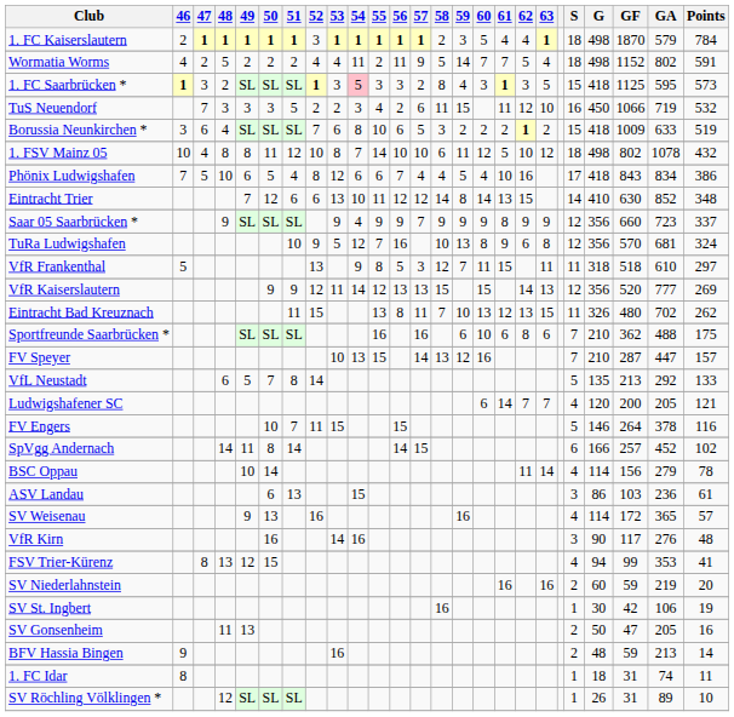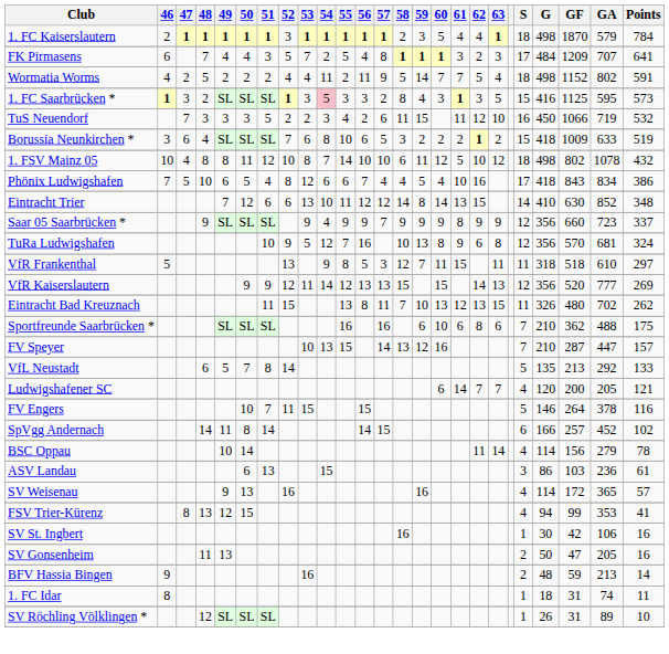 <table class="wikitable">
 <tr>
 <th>Club</th>
 <th><a href='#'>46</a></th>
 <th><a href='#'>47</a></th>
 <th><a href='#'>48</a></th>
 <th><a href='#'>49</a></th>
 <th><a href='#'>50</a></th>
 <th><a href='#'>51</a></th>
 <th><a href='#'>52</a></th>
 <th><a href='#'>53</a></th>
 <th><a href='#'>54</a></th>
 <th><a href='#'>55</a></th>
 <th><a href='#'>56</a></th>
 <th><a href='#'>57</a></th>
 <th><a href='#'>58</a></th>
 <th><a href='#'>59</a></th>
 <th><a href='#'>60</a></th>
 <th><a href='#'>61</a></th>
 <th><a href='#'>62</a></th>
 <th><a href='#'>63</a></th>
 <th></th>
 <th>S</th>
 <th>G</th>
 <th>GF</th>
 <th>GA</th>
 <th>Points</th>
 </tr>
 <tr align="center">
 <td align="left"><a href='#'>1. FC Kaiserslautern</a></td>
 <td>2</td>
 <td bgcolor="#ffffbf"><strong>1</strong></td>
 <td bgcolor="#ffffbf"><strong>1</strong></td>
 <td bgcolor="#ffffbf"><strong>1</strong></td>
 <td bgcolor="#ffffbf"><strong>1</strong></td>
 <td bgcolor="#ffffbf"><strong>1</strong></td>
 <td>3</td>
 <td bgcolor="#ffffbf"><strong>1</strong></td>
 <td bgcolor="#ffffbf"><strong>1</strong></td>
 <td bgcolor="#ffffbf"><strong>1</strong></td>
 <td bgcolor="#ffffbf"><strong>1</strong></td>
 <td bgcolor="#ffffbf"><strong>1</strong></td>
 <td>2</td>
 <td>3</td>
 <td>5</td>
 <td>4</td>
 <td>4</td>
 <td bgcolor="#ffffbf"><strong>1</strong></td>
 <td></td>
 <td>18</td>
 <td>498</td>
 <td>1870</td>
 <td>579</td>
 <td>784</td>
 </tr>
 <tr>
 </tr>
+<tr align="center">
+<td align="left"><a href='#'>FK Pirmasens</a></td>
+<td>6</td>
+<td></td>
+<td>7</td>
+<td>4</td>
+<td>4</td>
+<td>3</td>
+<td>5</td>
+<td>7</td>
+<td>2</td>
+<td>5</td>
+<td>4</td>
+<td>8</td>
+<td bgcolor="#ffffbf"><strong>1</strong></td>
+<td bgcolor="#ffffbf"><strong>1</strong></td>
+<td bgcolor="#ffffbf"><strong>1</strong></td>
+<td>3</td>
+<td>2</td>
+<td>3</td>
+<td></td>
+<td>17</td>
+<td>484</td>
+<td>1209</td>
+<td>707</td>
+<td>641</td>
+</tr>
 <tr>
 </tr>
 <tr align="center">
 <td align="left"><a href='#'>Wormatia Worms</a></td>
 <td>4</td>
 <td>2</td>
 <td>5</td>
 <td>2</td>
 <td>2</td>
 <td>2</td>
 <td>4</td>
 <td>4</td>
 <td>11</td>
 <td>2</td>
 <td>11</td>
 <td>9</td>
 <td>5</td>
 <td>14</td>
 <td>7</td>
 <td>7</td>
 <td>5</td>
 <td>4</td>
 <td></td>
 <td>18</td>
 <td>498</td>
 <td>1152</td>
 <td>802</td>
 <td>591</td>
 </tr>
 <tr>
 </tr>
 <tr align="center">
 <td align="left"><a href='#'>1. FC Saarbrücken</a> *</td>
 <td bgcolor="#ffffbf"><strong>1</strong></td>
 <td>3</td>
 <td>2</td>
 <td bgcolor="#dfffdf">SL</td>
 <td bgcolor="#dfffdf">SL</td>
 <td bgcolor="#dfffdf">SL</td>
 <td bgcolor="#ffffbf"><strong>1</strong></td>
 <td>3</td>
 <td style="background: pink;">5</td>
 <td>3</td>
 <td>3</td>
 <td>2</td>
 <td>8</td>
 <td>4</td>
 <td>3</td>
 <td bgcolor="#ffffbf"><strong>1</strong></td>
 <td>3</td>
 <td>5</td>
 <td></td>
 <td>15</td>
-<td>418</td>
+<td>416</td>
 <td>1125</td>
 <td>595</td>
 <td>573</td>
 </tr>
 <tr>
 </tr>
 <tr align="center">
 <td align="left"><a href='#'>TuS Neuendorf</a></td>
 <td></td>
 <td>7</td>
 <td>3</td>
 <td>3</td>
 <td>3</td>
 <td>5</td>
 <td>2</td>
 <td>2</td>
 <td>3</td>
 <td>4</td>
 <td>2</td>
 <td>6</td>
 <td>11</td>
 <td>15</td>
 <td></td>
 <td>11</td>
 <td>12</td>
 <td>10</td>
 <td></td>
 <td>16</td>
 <td>450</td>
 <td>1066</td>
 <td>719</td>
 <td>532</td>
 </tr>
 <tr>
 </tr>
 <tr align="center">
 <td align="left"><a href='#'>Borussia Neunkirchen</a> *</td>
 <td>3</td>
 <td>6</td>
 <td>4</td>
 <td bgcolor="#dfffdf">SL</td>
 <td bgcolor="#dfffdf">SL</td>
 <td bgcolor="#dfffdf">SL</td>
 <td>7</td>
 <td>6</td>
 <td>8</td>
 <td>10</td>
 <td>6</td>
 <td>5</td>
 <td>3</td>
 <td>2</td>
 <td>2</td>
 <td>2</td>
 <td bgcolor="#ffffbf"><strong>1</strong></td>
 <td>2</td>
 <td></td>
 <td>15</td>
 <td>418</td>
 <td>1009</td>
 <td>633</td>
 <td>519</td>
 </tr>
 <tr>
 </tr>
 <tr align="center">
 <td align="left"><a href='#'>1. FSV Mainz 05</a></td>
 <td>10</td>
 <td>4</td>
 <td>8</td>
 <td>8</td>
 <td>11</td>
 <td>12</td>
 <td>10</td>
 <td>8</td>
 <td>7</td>
 <td>14</td>
 <td>10</td>
 <td>10</td>
 <td>6</td>
 <td>11</td>
 <td>12</td>
 <td>5</td>
 <td>10</td>
 <td>12</td>
 <td></td>
 <td>18</td>
 <td>498</td>
 <td>802</td>
 <td>1078</td>
 <td>432</td>
 </tr>
 <tr>
 </tr>
 <tr align="center">
 <td align="left"><a href='#'>Phönix Ludwigshafen</a></td>
 <td>7</td>
 <td>5</td>
 <td>10</td>
 <td>6</td>
 <td>5</td>
 <td>4</td>
 <td>8</td>
 <td>12</td>
 <td>6</td>
 <td>6</td>
 <td>7</td>
 <td>4</td>
 <td>4</td>
 <td>5</td>
 <td>4</td>
 <td>10</td>
 <td>16</td>
 <td></td>
 <td></td>
 <td>17</td>
 <td>418</td>
 <td>843</td>
 <td>834</td>
 <td>386</td>
 </tr>
 <tr>
 </tr>
 <tr align="center">
 <td align="left"><a href='#'>Eintracht Trier</a></td>
 <td></td>
 <td></td>
 <td></td>
 <td>7</td>
 <td>12</td>
 <td>6</td>
 <td>6</td>
 <td>13</td>
 <td>10</td>
 <td>11</td>
 <td>12</td>
 <td>12</td>
 <td>14</td>
 <td>8</td>
 <td>14</td>
 <td>13</td>
 <td>15</td>
 <td></td>
 <td></td>
 <td>14</td>
 <td>410</td>
 <td>630</td>
 <td>852</td>
 <td>348</td>
 </tr>
 <tr>
 </tr>
 <tr align="center">
 <td align="left"><a href='#'>Saar 05 Saarbrücken</a> *</td>
 <td></td>
 <td></td>
 <td>9</td>
 <td bgcolor="#dfffdf">SL</td>
 <td bgcolor="#dfffdf">SL</td>
 <td bgcolor="#dfffdf">SL</td>
 <td></td>
 <td>9</td>
 <td>4</td>
 <td>9</td>
 <td>9</td>
 <td>7</td>
 <td>9</td>
 <td>9</td>
 <td>9</td>
 <td>8</td>
 <td>9</td>
 <td>9</td>
 <td></td>
 <td>12</td>
 <td>356</td>
 <td>660</td>
 <td>723</td>
 <td>337</td>
 </tr>
 <tr>
 </tr>
 <tr align="center">
 <td align="left"><a href='#'>TuRa Ludwigshafen</a></td>
 <td></td>
 <td></td>
 <td></td>
 <td></td>
 <td></td>
 <td>10</td>
 <td>9</td>
 <td>5</td>
 <td>12</td>
 <td>7</td>
 <td>16</td>
 <td></td>
 <td>10</td>
 <td>13</td>
 <td>8</td>
 <td>9</td>
 <td>6</td>
 <td>8</td>
 <td></td>
 <td>12</td>
 <td>356</td>
 <td>570</td>
 <td>681</td>
 <td>324</td>
 </tr>
 <tr>
 </tr>
 <tr align="center">
 <td align="left"><a href='#'>VfR Frankenthal</a></td>
 <td>5</td>
 <td></td>
 <td></td>
 <td></td>
 <td></td>
 <td></td>
 <td>13</td>
 <td></td>
 <td>9</td>
 <td>8</td>
 <td>5</td>
 <td>3</td>
 <td>12</td>
 <td>7</td>
 <td>11</td>
 <td>15</td>
 <td></td>
 <td>11</td>
 <td></td>
 <td>11</td>
 <td>318</td>
 <td>518</td>
 <td>610</td>
 <td>297</td>
 </tr>
 <tr>
 </tr>
 <tr align="center">
 <td align="left"><a href='#'>VfR Kaiserslautern</a></td>
 <td></td>
 <td></td>
 <td></td>
 <td></td>
 <td>9</td>
 <td>9</td>
 <td>12</td>
 <td>11</td>
 <td>14</td>
 <td>12</td>
 <td>13</td>
 <td>13</td>
 <td>15</td>
 <td></td>
 <td>15</td>
 <td></td>
 <td>14</td>
 <td>13</td>
 <td></td>
 <td>12</td>
 <td>356</td>
 <td>520</td>
 <td>777</td>
 <td>269</td>
 </tr>
 <tr>
 </tr>
 <tr align="center">
 <td align="left"><a href='#'>Eintracht Bad Kreuznach</a></td>
 <td></td>
 <td></td>
 <td></td>
 <td></td>
 <td></td>
 <td>11</td>
 <td>15</td>
 <td></td>
 <td></td>
 <td>13</td>
 <td>8</td>
 <td>11</td>
 <td>7</td>
 <td>10</td>
 <td>13</td>
 <td>12</td>
 <td>13</td>
 <td>15</td>
 <td></td>
 <td>11</td>
 <td>326</td>
 <td>480</td>
 <td>702</td>
 <td>262</td>
 </tr>
 <tr>
 </tr>
 <tr align="center">
 <td align="left"><a href='#'>Sportfreunde Saarbrücken</a> *</td>
 <td></td>
 <td></td>
 <td></td>
 <td bgcolor="#dfffdf">SL</td>
 <td bgcolor="#dfffdf">SL</td>
 <td bgcolor="#dfffdf">SL</td>
 <td></td>
 <td></td>
 <td></td>
 <td>16</td>
 <td></td>
 <td>16</td>
 <td></td>
 <td>6</td>
 <td>10</td>
 <td>6</td>
 <td>8</td>
 <td>6</td>
 <td></td>
 <td>7</td>
 <td>210</td>
 <td>362</td>
 <td>488</td>
 <td>175</td>
 </tr>
 <tr>
 </tr>
 <tr align="center">
 <td align="left"><a href='#'>FV Speyer</a></td>
 <td></td>
 <td></td>
 <td></td>
 <td></td>
 <td></td>
 <td></td>
 <td></td>
 <td>10</td>
 <td>13</td>
 <td>15</td>
 <td></td>
 <td>14</td>
 <td>13</td>
 <td>12</td>
 <td>16</td>
 <td></td>
 <td></td>
 <td></td>
 <td></td>
 <td>7</td>
 <td>210</td>
 <td>287</td>
 <td>447</td>
 <td>157</td>
 </tr>
 <tr>
 </tr>
 <tr align="center">
 <td align="left"><a href='#'>VfL Neustadt</a></td>
 <td></td>
 <td></td>
 <td>6</td>
 <td>5</td>
 <td>7</td>
 <td>8</td>
 <td>14</td>
 <td></td>
 <td></td>
 <td></td>
 <td></td>
 <td></td>
 <td></td>
 <td></td>
 <td></td>
 <td></td>
 <td></td>
 <td></td>
 <td></td>
 <td>5</td>
 <td>135</td>
 <td>213</td>
 <td>292</td>
 <td>133</td>
 </tr>
 <tr>
 </tr>
 <tr align="center">
 <td align="left"><a href='#'>Ludwigshafener SC</a></td>
 <td></td>
 <td></td>
 <td></td>
 <td></td>
 <td></td>
 <td></td>
 <td></td>
 <td></td>
 <td></td>
 <td></td>
 <td></td>
 <td></td>
 <td></td>
 <td></td>
 <td>6</td>
 <td>14</td>
 <td>7</td>
 <td>7</td>
 <td></td>
 <td>4</td>
 <td>120</td>
 <td>200</td>
 <td>205</td>
 <td>121</td>
 </tr>
 <tr>
 </tr>
 <tr align="center">
 <td align="left"><a href='#'>FV Engers</a></td>
 <td></td>
 <td></td>
 <td></td>
 <td></td>
 <td>10</td>
 <td>7</td>
 <td>11</td>
 <td>15</td>
 <td></td>
 <td></td>
 <td>15</td>
 <td></td>
 <td></td>
 <td></td>
 <td></td>
 <td></td>
 <td></td>
 <td></td>
 <td></td>
 <td>5</td>
 <td>146</td>
 <td>264</td>
 <td>378</td>
 <td>116</td>
 </tr>
 <tr>
 </tr>
 <tr align="center">
 <td align="left"><a href='#'>SpVgg Andernach</a></td>
 <td></td>
 <td></td>
 <td>14</td>
 <td>11</td>
 <td>8</td>
 <td>14</td>
 <td></td>
 <td></td>
 <td></td>
 <td></td>
 <td>14</td>
 <td>15</td>
 <td></td>
 <td></td>
 <td></td>
 <td></td>
 <td></td>
 <td></td>
 <td></td>
 <td>6</td>
 <td>166</td>
 <td>257</td>
 <td>452</td>
 <td>102</td>
 </tr>
 <tr>
 </tr>
 <tr align="center">
 <td align="left"><a href='#'>BSC Oppau</a></td>
 <td></td>
 <td></td>
 <td></td>
 <td>10</td>
 <td>14</td>
 <td></td>
 <td></td>
 <td></td>
 <td></td>
 <td></td>
 <td></td>
 <td></td>
 <td></td>
 <td></td>
 <td></td>
 <td></td>
 <td>11</td>
 <td>14</td>
 <td></td>
 <td>4</td>
 <td>114</td>
 <td>156</td>
 <td>279</td>
 <td>78</td>
 </tr>
 <tr>
 </tr>
 <tr align="center">
 <td align="left"><a href='#'>ASV Landau</a></td>
 <td></td>
 <td></td>
 <td></td>
 <td></td>
 <td>6</td>
 <td>13</td>
 <td></td>
 <td></td>
 <td>15</td>
 <td></td>
 <td></td>
 <td></td>
 <td></td>
 <td></td>
 <td></td>
 <td></td>
 <td></td>
 <td></td>
 <td></td>
 <td>3</td>
 <td>86</td>
 <td>103</td>
 <td>236</td>
 <td>61</td>
 </tr>
 <tr>
 </tr>
 <tr align="center">
 <td align="left"><a href='#'>SV Weisenau</a></td>
 <td></td>
 <td></td>
 <td></td>
 <td>9</td>
 <td>13</td>
 <td></td>
 <td>16</td>
 <td></td>
 <td></td>
 <td></td>
 <td></td>
 <td></td>
 <td></td>
 <td>16</td>
 <td></td>
 <td></td>
 <td></td>
 <td></td>
 <td></td>
 <td>4</td>
 <td>114</td>
 <td>172</td>
 <td>365</td>
 <td>57</td>
 </tr>
 <tr>
 </tr>
-<tr align="center">
-<td align="left"><a href='#'>VfR Kirn</a></td>
-<td></td>
-<td></td>
-<td></td>
-<td></td>
-<td>16</td>
-<td></td>
-<td></td>
-<td>14</td>
-<td>16</td>
-<td></td>
-<td></td>
-<td></td>
-<td></td>
-<td></td>
-<td></td>
-<td></td>
-<td></td>
-<td></td>
-<td></td>
-<td>3</td>
-<td>90</td>
-<td>117</td>
-<td>276</td>
-<td>48</td>
-</tr>
 <tr>
 </tr>
 <tr align="center">
 <td align="left"><a href='#'>FSV Trier-Kürenz</a></td>
 <td></td>
 <td>8</td>
 <td>13</td>
 <td>12</td>
 <td>15</td>
 <td></td>
 <td></td>
 <td></td>
 <td></td>
 <td></td>
 <td></td>
 <td></td>
 <td></td>
 <td></td>
 <td></td>
 <td></td>
 <td></td>
 <td></td>
 <td></td>
 <td>4</td>
 <td>94</td>
 <td>99</td>
 <td>353</td>
 <td>41</td>
 </tr>
 <tr>
 </tr>
-<tr align="center">
-<td align="left"><a href='#'>SV Niederlahnstein</a></td>
-<td></td>
-<td></td>
-<td></td>
-<td></td>
-<td></td>
-<td></td>
-<td></td>
-<td></td>
-<td></td>
-<td></td>
-<td></td>
-<td></td>
-<td></td>
-<td></td>
-<td></td>
-<td>16</td>
-<td></td>
-<td>16</td>
-<td></td>
-<td>2</td>
-<td>60</td>
-<td>59</td>
-<td>219</td>
-<td>20</td>
-</tr>
 <tr>
 </tr>
 <tr align="center">
 <td align="left"><a href='#'>SV St. Ingbert</a></td>
 <td></td>
 <td></td>
 <td></td>
 <td></td>
 <td></td>
 <td></td>
 <td></td>
 <td></td>
 <td></td>
 <td></td>
 <td></td>
 <td></td>
 <td>16</td>
 <td></td>
 <td></td>
 <td></td>
 <td></td>
 <td></td>
 <td></td>
 <td>1</td>
 <td>30</td>
 <td>42</td>
 <td>106</td>
-<td>19</td>
+<td>16</td>
 </tr>
 <tr>
 </tr>
 <tr align="center">
 <td align="left"><a href='#'>SV Gonsenheim</a></td>
 <td></td>
 <td></td>
 <td>11</td>
 <td>13</td>
 <td></td>
 <td></td>
 <td></td>
 <td></td>
 <td></td>
 <td></td>
 <td></td>
 <td></td>
 <td></td>
 <td></td>
 <td></td>
 <td></td>
 <td></td>
 <td></td>
 <td></td>
 <td>2</td>
 <td>50</td>
 <td>47</td>
 <td>205</td>
 <td>16</td>
 </tr>
 <tr>
 </tr>
 <tr align="center">
 <td align="left"><a href='#'>BFV Hassia Bingen</a></td>
 <td>9</td>
 <td></td>
 <td></td>
 <td></td>
 <td></td>
 <td></td>
 <td></td>
 <td>16</td>
 <td></td>
 <td></td>
 <td></td>
 <td></td>
 <td></td>
 <td></td>
 <td></td>
 <td></td>
 <td></td>
 <td></td>
 <td></td>
 <td>2</td>
 <td>48</td>
 <td>59</td>
 <td>213</td>
 <td>14</td>
 </tr>
 <tr>
 </tr>
 <tr align="center">
 <td align="left"><a href='#'>1. FC Idar</a></td>
 <td>8</td>
 <td></td>
 <td></td>
 <td></td>
 <td></td>
 <td></td>
 <td></td>
 <td></td>
 <td></td>
 <td></td>
 <td></td>
 <td></td>
 <td></td>
 <td></td>
 <td></td>
 <td></td>
 <td></td>
 <td></td>
 <td></td>
 <td>1</td>
 <td>18</td>
 <td>31</td>
 <td>74</td>
 <td>11</td>
 </tr>
 <tr>
 </tr>
 <tr align="center">
 <td align="left"><a href='#'>SV Röchling Völklingen</a> *</td>
 <td></td>
 <td></td>
 <td>12</td>
 <td bgcolor="#dfffdf">SL</td>
 <td bgcolor="#dfffdf">SL</td>
 <td bgcolor="#dfffdf">SL</td>
 <td></td>
 <td></td>
 <td></td>
 <td></td>
 <td></td>
 <td></td>
 <td></td>
 <td></td>
 <td></td>
 <td></td>
 <td></td>
 <td></td>
 <td></td>
 <td>1</td>
 <td>26</td>
 <td>31</td>
 <td>89</td>
 <td>10</td>
 </tr>
 <tr>
 </tr>
 </table>
